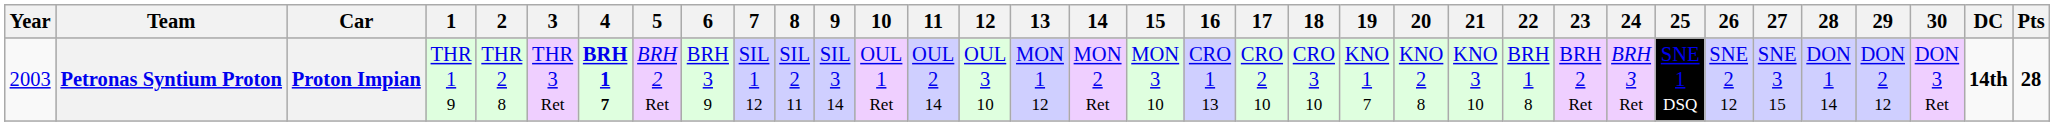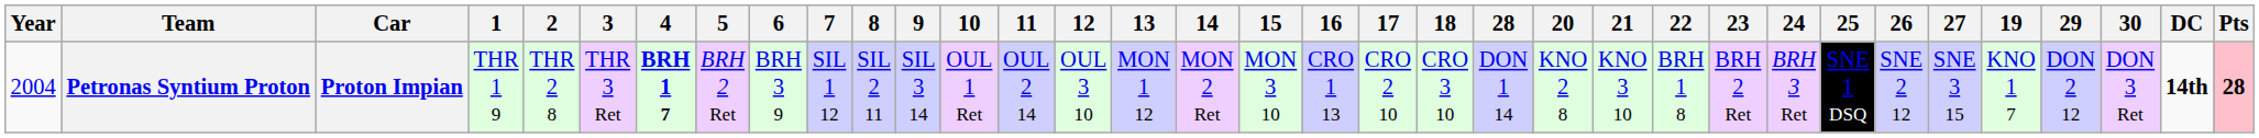 <table class="wikitable" style="text-align:center; font-size:85%">
 <tr>
 <th>Year</th>
 <th>Team</th>
 <th>Car</th>
 <th>1</th>
 <th>2</th>
 <th>3</th>
 <th>4</th>
 <th>5</th>
 <th>6</th>
 <th>7</th>
 <th>8</th>
 <th>9</th>
 <th>10</th>
 <th>11</th>
 <th>12</th>
 <th>13</th>
 <th>14</th>
 <th>15</th>
 <th>16</th>
 <th>17</th>
 <th>18</th>
-<th>19</th>
+<th>28</th>
 <th>20</th>
 <th>21</th>
 <th>22</th>
 <th>23</th>
 <th>24</th>
 <th>25</th>
 <th>26</th>
 <th>27</th>
-<th>28</th>
+<th>19</th>
 <th>29</th>
 <th>30</th>
 <th>DC</th>
 <th>Pts</th>
 </tr>
 <tr>
-<td><a href='#'>2003</a></td>
+<td><a href='#'>2004</a></td>
 <th nowrap><a href='#'>Petronas Syntium Proton</a></th>
 <th nowrap><a href='#'>Proton Impian</a></th>
 <td style="background:#DFFFDF;"><a href='#'>THR<br>1</a><br><small>9</small></td>
 <td style="background:#DFFFDF;"><a href='#'>THR<br>2</a><br><small>8</small></td>
 <td style="background:#EFCFFF;"><a href='#'>THR<br>3</a><br><small>Ret</small></td>
 <td style="background:#DFFFDF;"><strong><a href='#'>BRH<br>1</a><br><small>7</small></strong></td>
 <td style="background:#EFCFFF;"><em><a href='#'>BRH<br>2</a></em><br><small>Ret</small></td>
 <td style="background:#DFFFDF;"><a href='#'>BRH<br>3</a><br><small>9</small></td>
 <td style="background:#CFCFFF;"><a href='#'>SIL<br>1</a><br><small>12</small></td>
 <td style="background:#CFCFFF;"><a href='#'>SIL<br>2</a><br><small>11</small></td>
 <td style="background:#CFCFFF;"><a href='#'>SIL<br>3</a><br><small>14</small></td>
 <td style="background:#EFCFFF;"><a href='#'>OUL<br>1</a><br><small>Ret</small></td>
 <td style="background:#CFCFFF;"><a href='#'>OUL<br>2</a><br><small>14</small></td>
 <td style="background:#DFFFDF;"><a href='#'>OUL<br>3</a><br><small>10</small></td>
 <td style="background:#CFCFFF;"><a href='#'>MON<br>1</a><br><small>12</small></td>
 <td style="background:#EFCFFF;"><a href='#'>MON<br>2</a><br><small>Ret</small></td>
 <td style="background:#DFFFDF;"><a href='#'>MON<br>3</a><br><small>10</small></td>
 <td style="background:#CFCFFF;"><a href='#'>CRO<br>1</a><br><small>13</small></td>
 <td style="background:#DFFFDF;"><a href='#'>CRO<br>2</a><br><small>10</small></td>
 <td style="background:#DFFFDF;"><a href='#'>CRO<br>3</a><br><small>10</small></td>
-<td style="background:#DFFFDF;"><a href='#'>KNO<br>1</a><br><small>7</small></td>
+<td style="background:#CFCFFF;"><a href='#'>DON<br>1</a><br><small>14</small></td>
 <td style="background:#DFFFDF;"><a href='#'>KNO<br>2</a><br><small>8</small></td>
 <td style="background:#DFFFDF;"><a href='#'>KNO<br>3</a><br><small>10</small></td>
 <td style="background:#DFFFDF;"><a href='#'>BRH<br>1</a><br><small>8</small></td>
 <td style="background:#EFCFFF;"><a href='#'>BRH<br>2</a><br><small>Ret</small></td>
 <td style="background:#EFCFFF;"><em><a href='#'>BRH<br>3</a></em><br><small>Ret</small></td>
 <td style="background:#000000; color:white"><a href='#'><span>SNE<br>1</span></a><br><small>DSQ</small></td>
 <td style="background:#CFCFFF;"><a href='#'>SNE<br>2</a><br><small>12</small></td>
 <td style="background:#CFCFFF;"><a href='#'>SNE<br>3</a><br><small>15</small></td>
-<td style="background:#CFCFFF;"><a href='#'>DON<br>1</a><br><small>14</small></td>
+<td style="background:#DFFFDF;"><a href='#'>KNO<br>1</a><br><small>7</small></td>
 <td style="background:#CFCFFF;"><a href='#'>DON<br>2</a><br><small>12</small></td>
 <td style="background:#EFCFFF;"><a href='#'>DON<br>3</a><br><small>Ret</small></td>
 <td><strong>14th</strong></td>
-<td><strong>28</strong></td>
+<td style="background: pink;"><strong>28</strong></td>
 </tr>
 </table>
